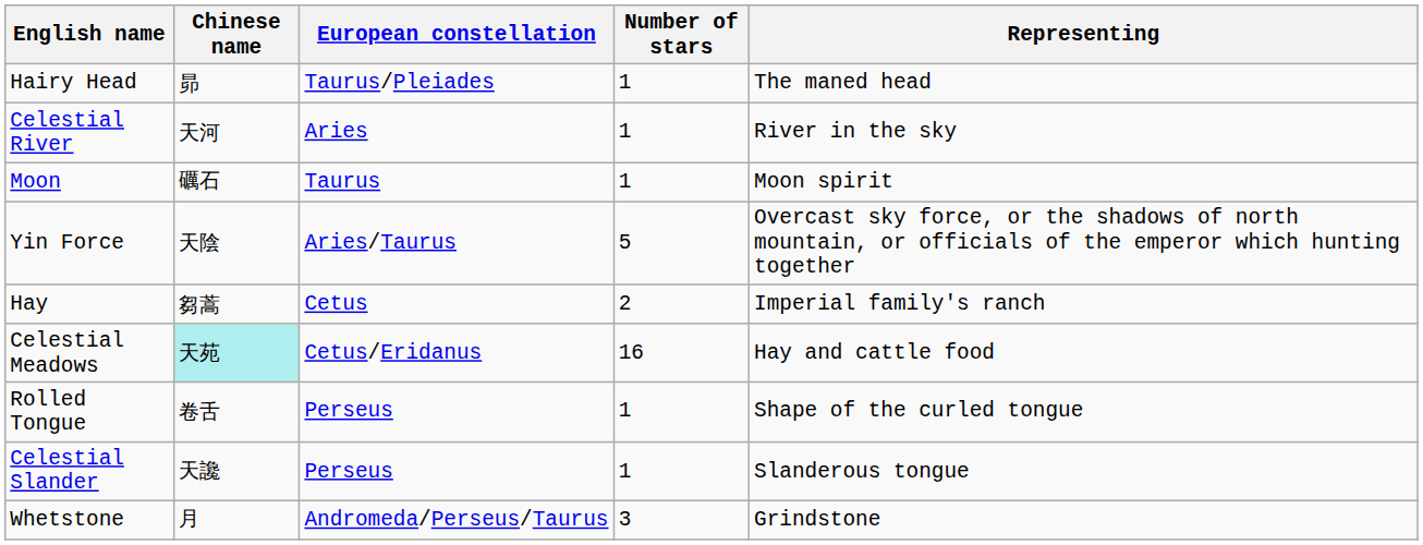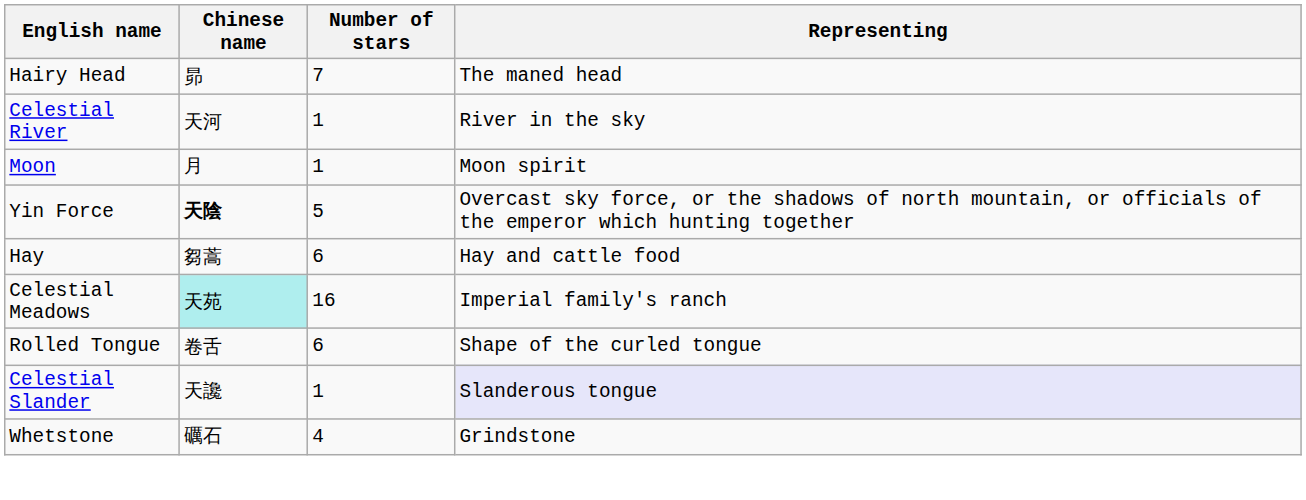 <table class="wikitable">
 <tr>
 <th>English name</th>
 <th>Chinese name</th>
-<th><a href='#'>European constellation</a></th>
 <th>Number of stars</th>
 <th>Representing</th>
 </tr>
 <tr>
 <td>Hairy Head</td>
 <td>昴</td>
-<td><a href='#'>Taurus</a>/<a href='#'>Pleiades</a></td>
-<td>1</td>
+<td>7</td>
 <td>The maned head</td>
 </tr>
 <tr>
 <td><a href='#'>Celestial River</a></td>
 <td>天河</td>
-<td><a href='#'>Aries</a></td>
 <td>1</td>
 <td>River in the sky</td>
 </tr>
 <tr>
 <td><a href='#'>Moon</a></td>
-<td>礪石</td>
-<td><a href='#'>Taurus</a></td>
+<td>月</td>
 <td>1</td>
 <td>Moon spirit</td>
 </tr>
 <tr>
 <td>Yin Force</td>
-<td>天陰</td>
-<td><a href='#'>Aries</a>/<a href='#'>Taurus</a></td>
+<td><strong>天陰</strong></td>
 <td>5</td>
 <td>Overcast sky force, or the shadows of north mountain, or officials of the emperor which hunting together</td>
 </tr>
 <tr>
 <td>Hay</td>
 <td>芻蒿</td>
-<td><a href='#'>Cetus</a></td>
-<td>2</td>
-<td>Imperial family's ranch</td>
+<td>6</td>
+<td>Hay and cattle food</td>
 </tr>
 <tr>
 <td>Celestial Meadows</td>
 <td style="background: paleturquoise;">天苑</td>
-<td><a href='#'>Cetus</a>/<a href='#'>Eridanus</a></td>
 <td>16</td>
-<td>Hay and cattle food</td>
+<td>Imperial family's ranch</td>
 </tr>
 <tr>
 <td>Rolled Tongue</td>
 <td>卷舌</td>
-<td><a href='#'>Perseus</a></td>
-<td>1</td>
+<td>6</td>
 <td>Shape of the curled tongue</td>
 </tr>
 <tr>
 <td><a href='#'>Celestial Slander</a></td>
 <td>天讒</td>
-<td><a href='#'>Perseus</a></td>
 <td>1</td>
-<td>Slanderous tongue</td>
+<td style="background: lavender;">Slanderous tongue</td>
 </tr>
 <tr>
 <td>Whetstone</td>
-<td>月</td>
-<td><a href='#'>Andromeda</a>/<a href='#'>Perseus</a>/<a href='#'>Taurus</a></td>
-<td>3</td>
+<td>礪石</td>
+<td>4</td>
 <td>Grindstone</td>
 </tr>
 </table>
